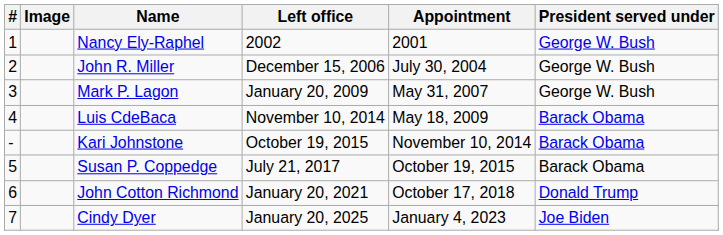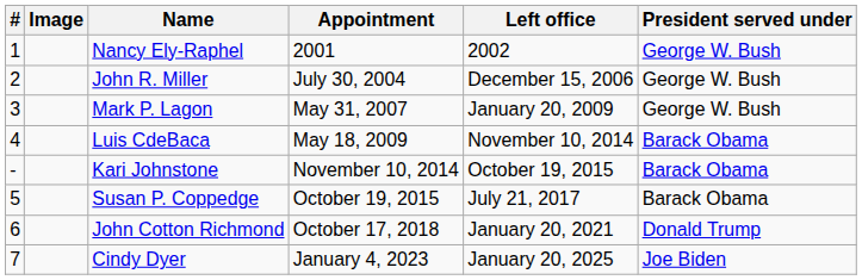 <table class="wikitable">
 <tr>
 <th>#</th>
 <th>Image</th>
 <th>Name</th>
+<th>Appointment</th>
 <th>Left office</th>
-<th>Appointment</th>
 <th>President served under</th>
 </tr>
 <tr>
 <td>1</td>
 <td></td>
 <td><a href='#'>Nancy Ely-Raphel</a></td>
+<td>2001</td>
 <td>2002</td>
-<td>2001</td>
 <td><a href='#'>George W. Bush</a></td>
 </tr>
 <tr>
 <td>2</td>
 <td></td>
 <td><a href='#'>John R. Miller</a></td>
+<td>July 30, 2004</td>
 <td>December 15, 2006</td>
-<td>July 30, 2004</td>
 <td>George W. Bush</td>
 </tr>
 <tr>
 <td>3</td>
 <td></td>
 <td><a href='#'>Mark P. Lagon</a></td>
+<td>May 31, 2007</td>
 <td>January 20, 2009</td>
-<td>May 31, 2007</td>
 <td>George W. Bush</td>
 </tr>
 <tr>
 <td>4</td>
 <td></td>
 <td><a href='#'>Luis CdeBaca</a></td>
+<td>May 18, 2009</td>
 <td>November 10, 2014</td>
-<td>May 18, 2009</td>
 <td><a href='#'>Barack Obama</a></td>
 </tr>
 <tr>
 <td>-</td>
 <td></td>
 <td><a href='#'>Kari Johnstone</a> </td>
+<td>November 10, 2014</td>
 <td>October 19, 2015</td>
-<td>November 10, 2014</td>
 <td><a href='#'>Barack Obama</a></td>
 </tr>
 <tr>
 <td>5</td>
 <td></td>
 <td><a href='#'>Susan P. Coppedge</a></td>
+<td>October 19, 2015</td>
 <td>July 21, 2017</td>
-<td>October 19, 2015</td>
 <td>Barack Obama</td>
 </tr>
 <tr>
 <td>6</td>
 <td></td>
 <td><a href='#'>John Cotton Richmond</a></td>
+<td>October 17, 2018</td>
 <td>January 20, 2021</td>
-<td>October 17, 2018</td>
 <td><a href='#'>Donald Trump</a></td>
 </tr>
 <tr>
 <td>7</td>
 <td></td>
 <td><a href='#'>Cindy Dyer</a></td>
+<td>January 4, 2023</td>
 <td>January 20, 2025</td>
-<td>January 4, 2023</td>
 <td><a href='#'>Joe Biden</a></td>
 </tr>
 </table>
